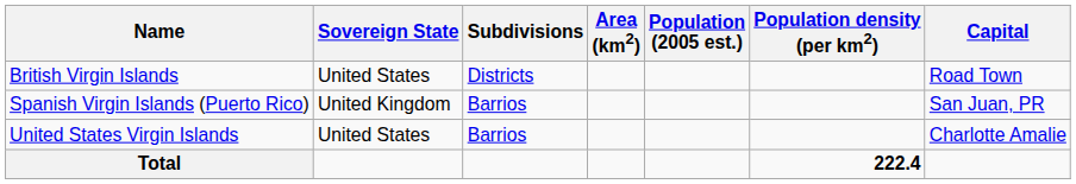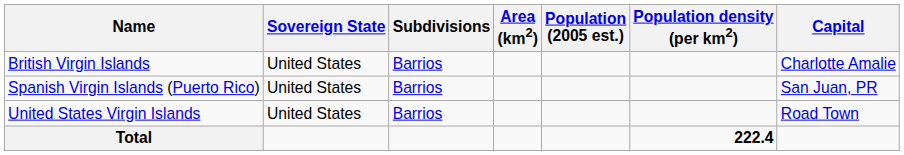 <table class="wikitable sortable">
 <tr style="background:#ececec;">
 <th>Name</th>
 <th><a href='#'>Sovereign State</a></th>
 <th class="unsortable">Subdivisions</th>
 <th><a href='#'>Area</a><br>(km<sup>2</sup>)</th>
 <th><a href='#'>Population</a><br>(2005 est.)</th>
 <th><a href='#'>Population density</a><br>(per km<sup>2</sup>)</th>
 <th class="unsortable"><a href='#'>Capital</a></th>
 </tr>
 <tr>
 <td><a href='#'>British Virgin Islands</a></td>
 <td>United States</td>
-<td><a href='#'>Districts</a></td>
+<td><a href='#'>Barrios</a></td>
 <td style="text-align:right;"></td>
 <td style="text-align:right;"></td>
 <td style="text-align:right;"></td>
-<td><a href='#'>Road Town</a></td>
+<td><a href='#'>Charlotte Amalie</a></td>
 </tr>
 <tr>
 <td><a href='#'>Spanish Virgin Islands</a> (<a href='#'>Puerto Rico</a>)</td>
-<td>United Kingdom</td>
+<td>United States</td>
 <td><a href='#'>Barrios</a></td>
 <td style="text-align:right;"></td>
 <td style="text-align:right;"></td>
 <td style="text-align:right;"></td>
 <td><a href='#'>San Juan, PR</a></td>
 </tr>
 <tr>
 <td><a href='#'>United States Virgin Islands</a></td>
 <td>United States</td>
 <td><a href='#'>Barrios</a></td>
 <td style="text-align:right;"></td>
 <td style="text-align:right;"></td>
 <td style="text-align:right;"></td>
-<td><a href='#'>Charlotte Amalie</a></td>
+<td><a href='#'>Road Town</a></td>
 </tr>
 <tr style=" font-weight:bold; " class="sortbottom">
 <th>Total</th>
 <td></td>
 <td></td>
 <td style="text-align:right;"></td>
 <td style="text-align:right;"></td>
 <td style="text-align:right;">222.4</td>
 <td></td>
 </tr>
 <tr>
 </tr>
 </table>
